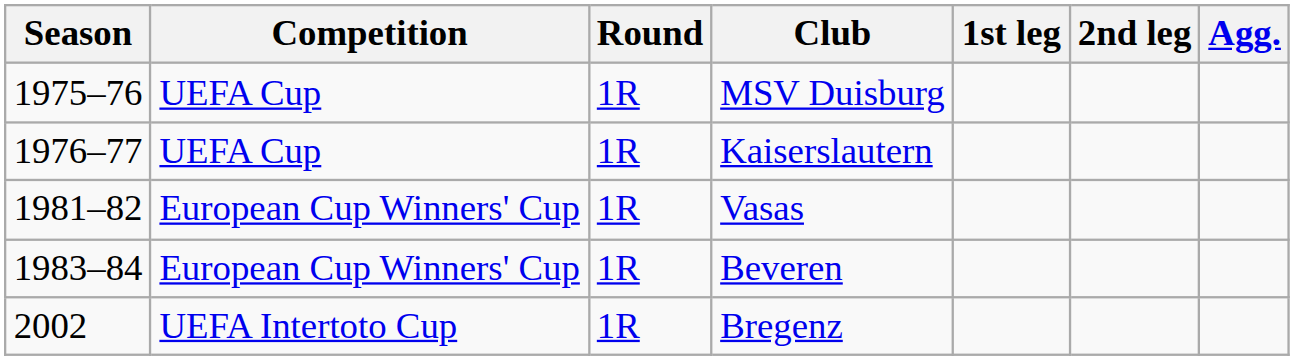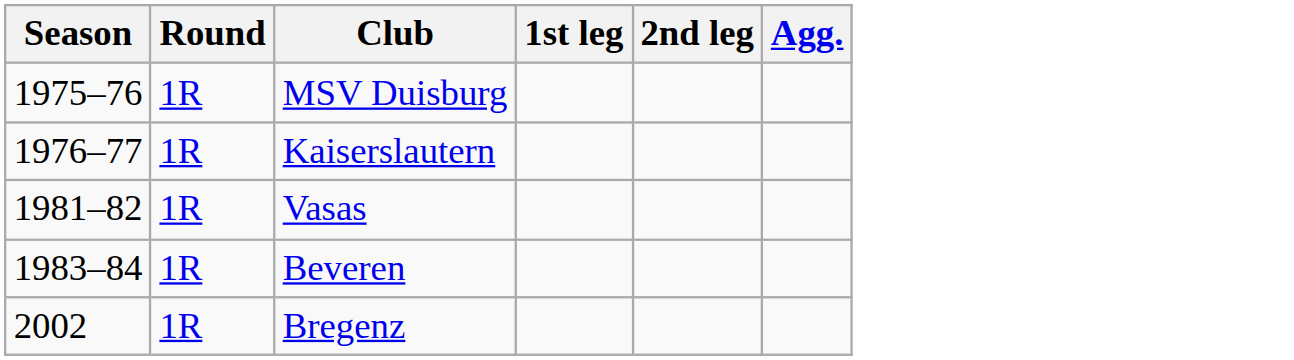 <table class="wikitable sortable">
 <tr>
 <th>Season</th>
-<th>Competition</th>
 <th>Round</th>
 <th>Club</th>
 <th>1st leg</th>
 <th>2nd leg</th>
 <th><a href='#'>Agg.</a></th>
 </tr>
 <tr>
 <td>1975–76</td>
-<td><a href='#'>UEFA Cup</a></td>
 <td><a href='#'>1R</a></td>
 <td> <a href='#'>MSV Duisburg</a></td>
 <td></td>
 <td></td>
 <td></td>
 </tr>
 <tr>
 <td>1976–77</td>
-<td><a href='#'>UEFA Cup</a></td>
 <td><a href='#'>1R</a></td>
 <td> <a href='#'>Kaiserslautern</a></td>
 <td></td>
 <td></td>
 <td></td>
 </tr>
 <tr>
 <td>1981–82</td>
-<td><a href='#'>European Cup Winners' Cup</a></td>
 <td><a href='#'>1R</a></td>
 <td> <a href='#'>Vasas</a></td>
 <td></td>
 <td></td>
 <td></td>
 </tr>
 <tr>
 <td>1983–84</td>
-<td><a href='#'>European Cup Winners' Cup</a></td>
 <td><a href='#'>1R</a></td>
 <td> <a href='#'>Beveren</a></td>
 <td></td>
 <td></td>
 <td></td>
 </tr>
 <tr>
 <td>2002</td>
-<td><a href='#'>UEFA Intertoto Cup</a></td>
 <td><a href='#'>1R</a></td>
 <td> <a href='#'>Bregenz</a></td>
 <td></td>
 <td></td>
 <td></td>
 </tr>
 </table>
